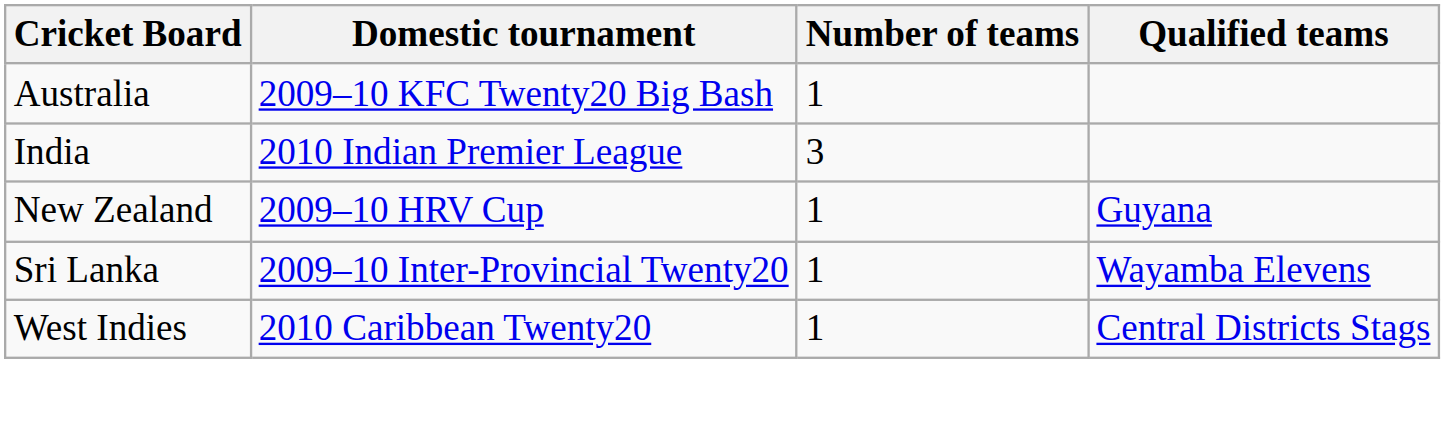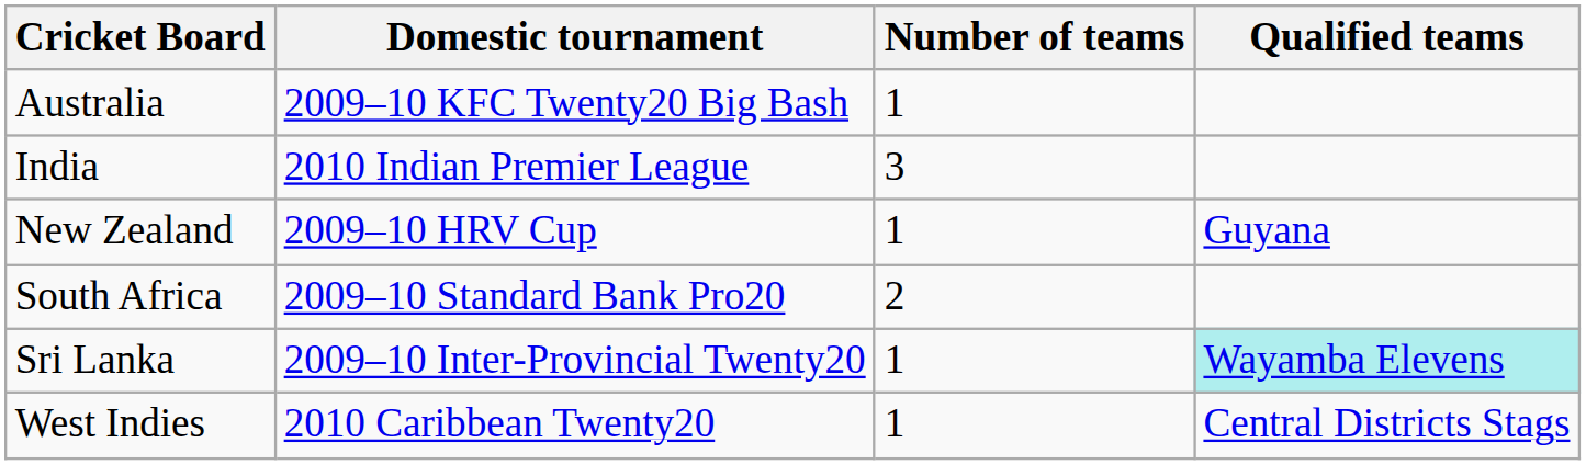 <table class="wikitable">
 <tr>
 <th>Cricket Board</th>
 <th>Domestic tournament</th>
 <th>Number of teams</th>
 <th>Qualified teams</th>
 </tr>
 <tr>
 <td>Australia</td>
 <td><a href='#'>2009–10 KFC Twenty20 Big Bash</a></td>
 <td>1</td>
 <td></td>
 </tr>
 <tr>
 <td>India</td>
 <td><a href='#'>2010 Indian Premier League</a></td>
 <td>3</td>
 <td></td>
 </tr>
 <tr>
 <td>New Zealand</td>
 <td><a href='#'>2009–10 HRV Cup</a></td>
 <td>1</td>
 <td><a href='#'>Guyana</a></td>
 </tr>
 <tr>
+<td>South Africa</td>
+<td><a href='#'>2009–10 Standard Bank Pro20</a></td>
+<td>2</td>
+<td></td>
+</tr>
+<tr>
 <td>Sri Lanka</td>
 <td><a href='#'>2009–10 Inter-Provincial Twenty20</a></td>
 <td>1</td>
-<td><a href='#'>Wayamba Elevens</a></td>
+<td style="background: paleturquoise;"><a href='#'>Wayamba Elevens</a></td>
 </tr>
 <tr>
 <td>West Indies</td>
 <td><a href='#'>2010 Caribbean Twenty20</a></td>
 <td>1</td>
 <td><a href='#'>Central Districts Stags</a></td>
 </tr>
 </table>
